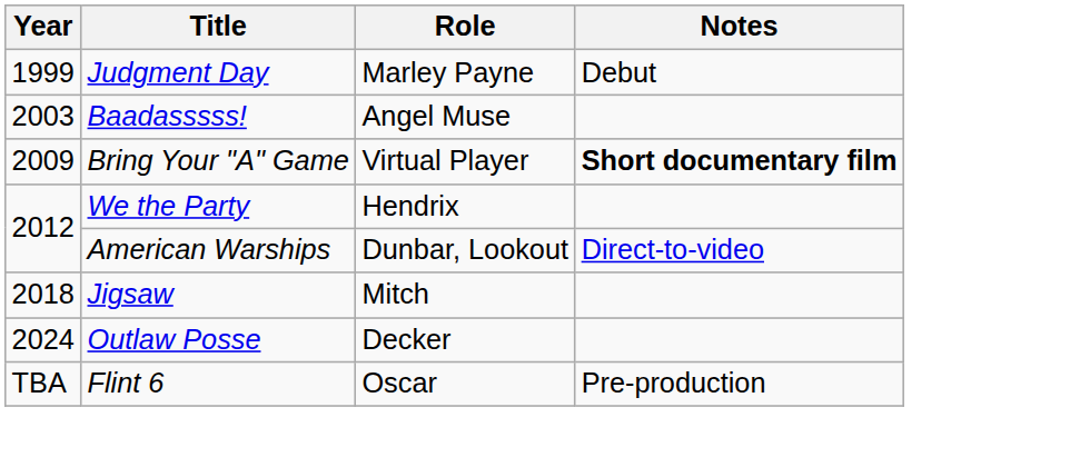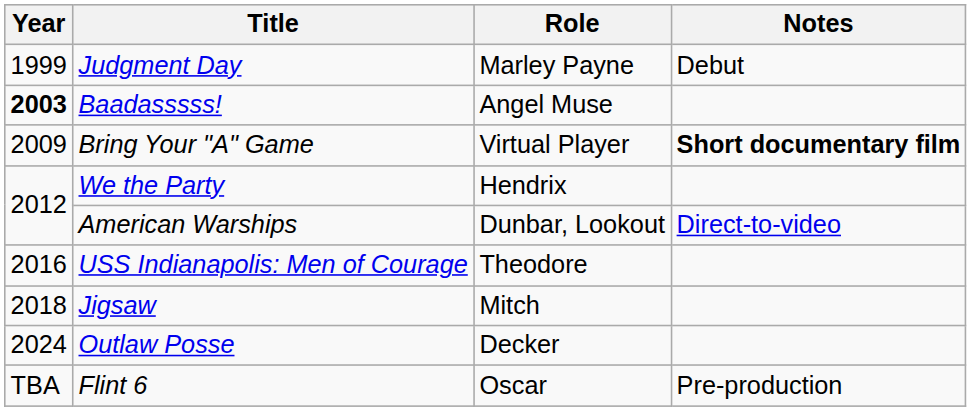 <table class="wikitable">
 <tr>
 <th>Year</th>
 <th>Title</th>
 <th>Role</th>
 <th>Notes</th>
 </tr>
 <tr>
 <td>1999</td>
 <td><em><a href='#'>Judgment Day</a></em></td>
 <td>Marley Payne</td>
 <td>Debut</td>
 </tr>
 <tr>
-<td>2003</td>
+<td><strong>2003</strong></td>
 <td><em><a href='#'>Baadasssss!</a></em></td>
 <td>Angel Muse</td>
 <td></td>
 </tr>
 <tr>
 <td>2009</td>
 <td><em>Bring Your "A" Game</em></td>
 <td>Virtual Player</td>
 <td><strong>Short documentary film</strong></td>
 </tr>
 <tr>
 <td rowspan=2>2012</td>
 <td><em><a href='#'>We the Party</a></em></td>
 <td>Hendrix</td>
 <td></td>
 </tr>
 <tr>
 <td><em>American Warships</em></td>
 <td>Dunbar, Lookout</td>
 <td><a href='#'>Direct-to-video</a></td>
 </tr>
 <tr>
+<td>2016</td>
+<td><em><a href='#'>USS Indianapolis: Men of Courage</a></em></td>
+<td>Theodore</td>
+<td></td>
+</tr>
+<tr>
 <td>2018</td>
 <td><em><a href='#'>Jigsaw</a></em></td>
 <td>Mitch</td>
 <td></td>
 </tr>
 <tr>
 <td>2024</td>
 <td><em><a href='#'>Outlaw Posse</a></em></td>
 <td>Decker</td>
 <td></td>
 </tr>
 <tr>
 <td>TBA</td>
 <td><em>Flint 6</em></td>
 <td>Oscar</td>
 <td>Pre-production</td>
 </tr>
 </table>
